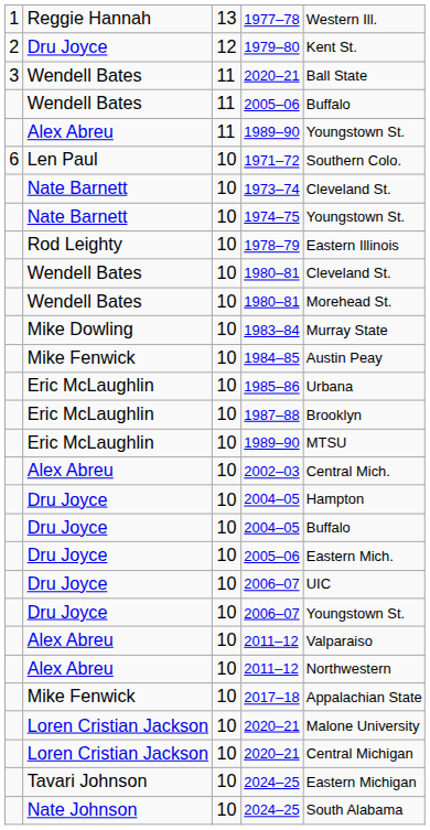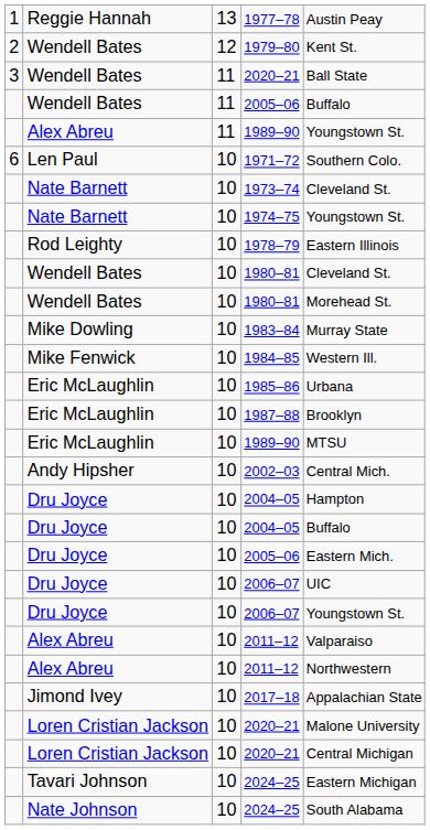 <table class="wikitable">
 <tr>
 </tr>
 <tr>
 <td>1</td>
 <td>Reggie Hannah</td>
 <td>13</td>
 <td style="font-size:80%;"><a href='#'>1977–78</a></td>
-<td style="font-size:80%;">Western Ill.</td>
+<td style="font-size:80%;">Austin Peay</td>
 </tr>
 <tr>
 <td>2</td>
-<td><a href='#'>Dru Joyce</a></td>
+<td>Wendell Bates</td>
 <td>12</td>
 <td style="font-size:80%;"><a href='#'>1979–80</a></td>
 <td style="font-size:80%;">Kent St.</td>
 </tr>
 <tr>
 <td>3</td>
 <td>Wendell Bates</td>
 <td>11</td>
 <td style="font-size:80%;"><a href='#'>2020–21</a></td>
 <td style="font-size:80%;">Ball State</td>
 </tr>
 <tr>
 <td></td>
 <td>Wendell Bates</td>
 <td>11</td>
 <td style="font-size:80%;"><a href='#'>2005–06</a></td>
 <td style="font-size:80%;">Buffalo</td>
 </tr>
 <tr>
 <td></td>
 <td><a href='#'>Alex Abreu</a></td>
 <td>11</td>
 <td style="font-size:80%;"><a href='#'>1989–90</a></td>
 <td style="font-size:80%;">Youngstown St.</td>
 </tr>
 <tr>
 <td>6</td>
 <td>Len Paul</td>
 <td>10</td>
 <td style="font-size:80%;"><a href='#'>1971–72</a></td>
 <td style="font-size:80%;">Southern Colo.</td>
 </tr>
 <tr>
 <td></td>
 <td><a href='#'>Nate Barnett</a></td>
 <td>10</td>
 <td style="font-size:80%;"><a href='#'>1973–74</a></td>
 <td style="font-size:80%;">Cleveland St.</td>
 </tr>
 <tr>
 <td></td>
 <td><a href='#'>Nate Barnett</a></td>
 <td>10</td>
 <td style="font-size:80%;"><a href='#'>1974–75</a></td>
 <td style="font-size:80%;">Youngstown St.</td>
 </tr>
 <tr>
 <td></td>
 <td>Rod Leighty</td>
 <td>10</td>
 <td style="font-size:80%;"><a href='#'>1978–79</a></td>
 <td style="font-size:80%;">Eastern Illinois</td>
 </tr>
 <tr>
 <td></td>
 <td>Wendell Bates</td>
 <td>10</td>
 <td style="font-size:80%;"><a href='#'>1980–81</a></td>
 <td style="font-size:80%;">Cleveland St.</td>
 </tr>
 <tr>
 <td></td>
 <td>Wendell Bates</td>
 <td>10</td>
 <td style="font-size:80%;"><a href='#'>1980–81</a></td>
 <td style="font-size:80%;">Morehead St.</td>
 </tr>
 <tr>
 <td></td>
 <td>Mike Dowling</td>
 <td>10</td>
 <td style="font-size:80%;"><a href='#'>1983–84</a></td>
 <td style="font-size:80%;">Murray State</td>
 </tr>
 <tr>
 <td></td>
 <td>Mike Fenwick</td>
 <td>10</td>
 <td style="font-size:80%;"><a href='#'>1984–85</a></td>
-<td style="font-size:80%;">Austin Peay</td>
+<td style="font-size:80%;">Western Ill.</td>
 </tr>
 <tr>
 <td></td>
 <td>Eric McLaughlin</td>
 <td>10</td>
 <td style="font-size:80%;"><a href='#'>1985–86</a></td>
 <td style="font-size:80%;">Urbana</td>
 </tr>
 <tr>
 <td></td>
 <td>Eric McLaughlin</td>
 <td>10</td>
 <td style="font-size:80%;"><a href='#'>1987–88</a></td>
 <td style="font-size:80%;">Brooklyn</td>
 </tr>
 <tr>
 <td></td>
 <td>Eric McLaughlin</td>
 <td>10</td>
 <td style="font-size:80%;"><a href='#'>1989–90</a></td>
 <td style="font-size:80%;">MTSU</td>
 </tr>
 <tr>
 <td></td>
-<td><a href='#'>Alex Abreu</a></td>
+<td>Andy Hipsher</td>
 <td>10</td>
 <td style="font-size:80%;"><a href='#'>2002–03</a></td>
 <td style="font-size:80%;">Central Mich.</td>
 </tr>
 <tr>
 <td></td>
 <td><a href='#'>Dru Joyce</a></td>
 <td>10</td>
 <td style="font-size:80%;"><a href='#'>2004–05</a></td>
 <td style="font-size:80%;">Hampton</td>
 </tr>
 <tr>
 <td></td>
 <td><a href='#'>Dru Joyce</a></td>
 <td>10</td>
 <td style="font-size:80%;"><a href='#'>2004–05</a></td>
 <td style="font-size:80%;">Buffalo</td>
 </tr>
 <tr>
 <td></td>
 <td><a href='#'>Dru Joyce</a></td>
 <td>10</td>
 <td style="font-size:80%;"><a href='#'>2005–06</a></td>
 <td style="font-size:80%;">Eastern Mich.</td>
 </tr>
 <tr>
 <td></td>
 <td><a href='#'>Dru Joyce</a></td>
 <td>10</td>
 <td style="font-size:80%;"><a href='#'>2006–07</a></td>
 <td style="font-size:80%;">UIC</td>
 </tr>
 <tr>
 <td></td>
 <td><a href='#'>Dru Joyce</a></td>
 <td>10</td>
 <td style="font-size:80%;"><a href='#'>2006–07</a></td>
 <td style="font-size:80%;">Youngstown St.</td>
 </tr>
 <tr>
 <td></td>
 <td><a href='#'>Alex Abreu</a></td>
 <td>10</td>
 <td style="font-size:80%;"><a href='#'>2011–12</a></td>
 <td style="font-size:80%;">Valparaiso</td>
 </tr>
 <tr>
 <td></td>
 <td><a href='#'>Alex Abreu</a></td>
 <td>10</td>
 <td style="font-size:80%;"><a href='#'>2011–12</a></td>
 <td style="font-size:80%;">Northwestern</td>
 </tr>
 <tr>
 <td></td>
-<td>Mike Fenwick</td>
+<td>Jimond Ivey</td>
 <td>10</td>
 <td style="font-size:80%;"><a href='#'>2017–18</a></td>
 <td style="font-size:80%;">Appalachian State</td>
 </tr>
 <tr>
 <td></td>
 <td><a href='#'>Loren Cristian Jackson</a></td>
 <td>10</td>
 <td style="font-size:80%;"><a href='#'>2020–21</a></td>
 <td style="font-size:80%;">Malone University</td>
 </tr>
 <tr>
 <td></td>
 <td><a href='#'>Loren Cristian Jackson</a></td>
 <td>10</td>
 <td style="font-size:80%;"><a href='#'>2020–21</a></td>
 <td style="font-size:80%;">Central Michigan</td>
 </tr>
 <tr>
 <td></td>
 <td>Tavari Johnson</td>
 <td>10</td>
 <td style="font-size:80%;"><a href='#'>2024–25</a></td>
 <td style="font-size:80%;">Eastern Michigan</td>
 </tr>
 <tr>
 <td></td>
 <td><a href='#'>Nate Johnson</a></td>
 <td>10</td>
 <td style="font-size:80%;"><a href='#'>2024–25</a></td>
 <td style="font-size:80%;">South Alabama</td>
 </tr>
 </table>
